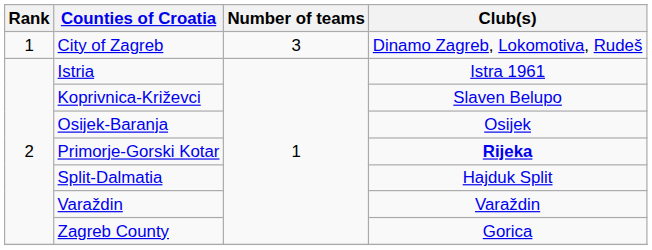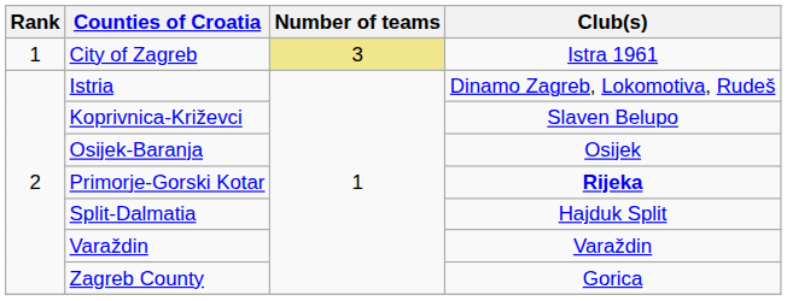 <table class="wikitable" style="font-size:90%;">
 <tr>
 <th>Rank</th>
 <th><a href='#'>Counties of Croatia</a></th>
 <th>Number of teams</th>
 <th>Club(s)</th>
 </tr>
 <tr>
 <td align="center">1</td>
 <td>  <a href='#'>City of Zagreb</a></td>
-<td align="center">3</td>
-<td align="center"><a href='#'>Dinamo Zagreb</a>, <a href='#'>Lokomotiva</a>, <a href='#'>Rudeš</a></td>
+<td align="center" style="background: khaki;">3</td>
+<td align="center"><a href='#'>Istra 1961</a></td>
 </tr>
 <tr>
 <td align="center" rowspan=7>2</td>
 <td>  <a href='#'>Istria</a></td>
 <td align="center" rowspan=7>1</td>
-<td align="center"><a href='#'>Istra 1961</a></td>
+<td align="center"><a href='#'>Dinamo Zagreb</a>, <a href='#'>Lokomotiva</a>, <a href='#'>Rudeš</a></td>
 </tr>
 <tr>
 <td>  <a href='#'>Koprivnica-Križevci</a></td>
 <td align="center"><a href='#'>Slaven Belupo</a></td>
 </tr>
 <tr>
 <td>  <a href='#'>Osijek-Baranja</a></td>
 <td align="center"><a href='#'>Osijek</a></td>
 </tr>
 <tr>
 <td>  <a href='#'>Primorje-Gorski Kotar</a></td>
 <td align="center"><strong><a href='#'>Rijeka</a></strong></td>
 </tr>
 <tr>
 <td>  <a href='#'>Split-Dalmatia</a></td>
 <td align="center"><a href='#'>Hajduk Split</a></td>
 </tr>
 <tr>
 <td>  <a href='#'>Varaždin</a></td>
 <td align="center"><a href='#'>Varaždin</a></td>
 </tr>
 <tr>
 <td>  <a href='#'>Zagreb County</a></td>
 <td align="center"><a href='#'>Gorica</a></td>
 </tr>
 <tr>
 </tr>
 </table>
